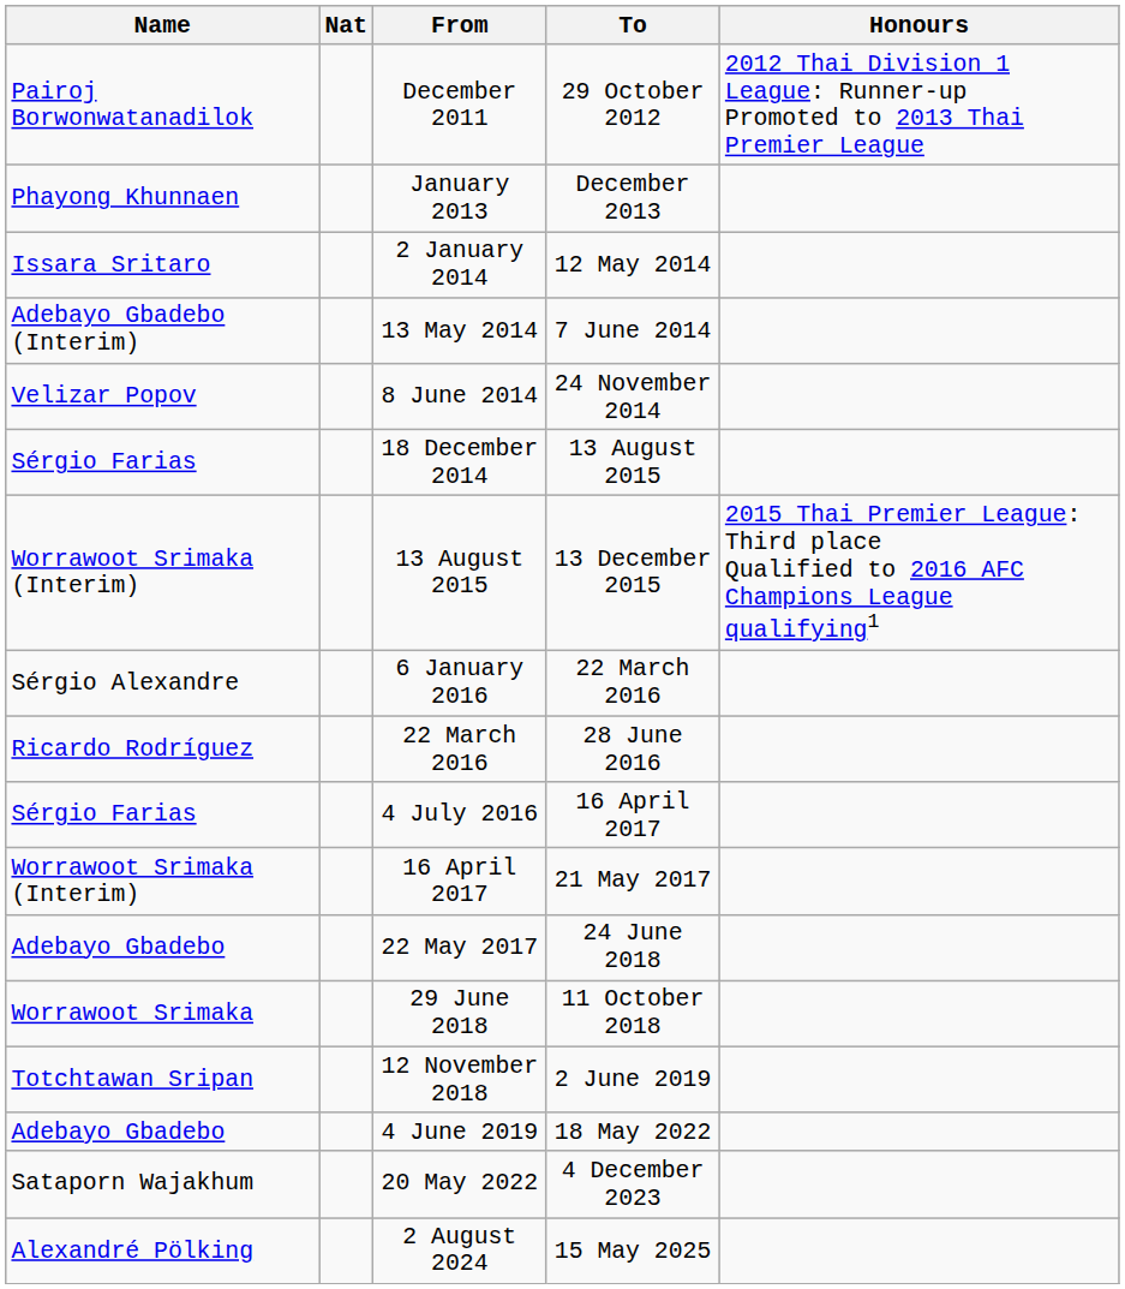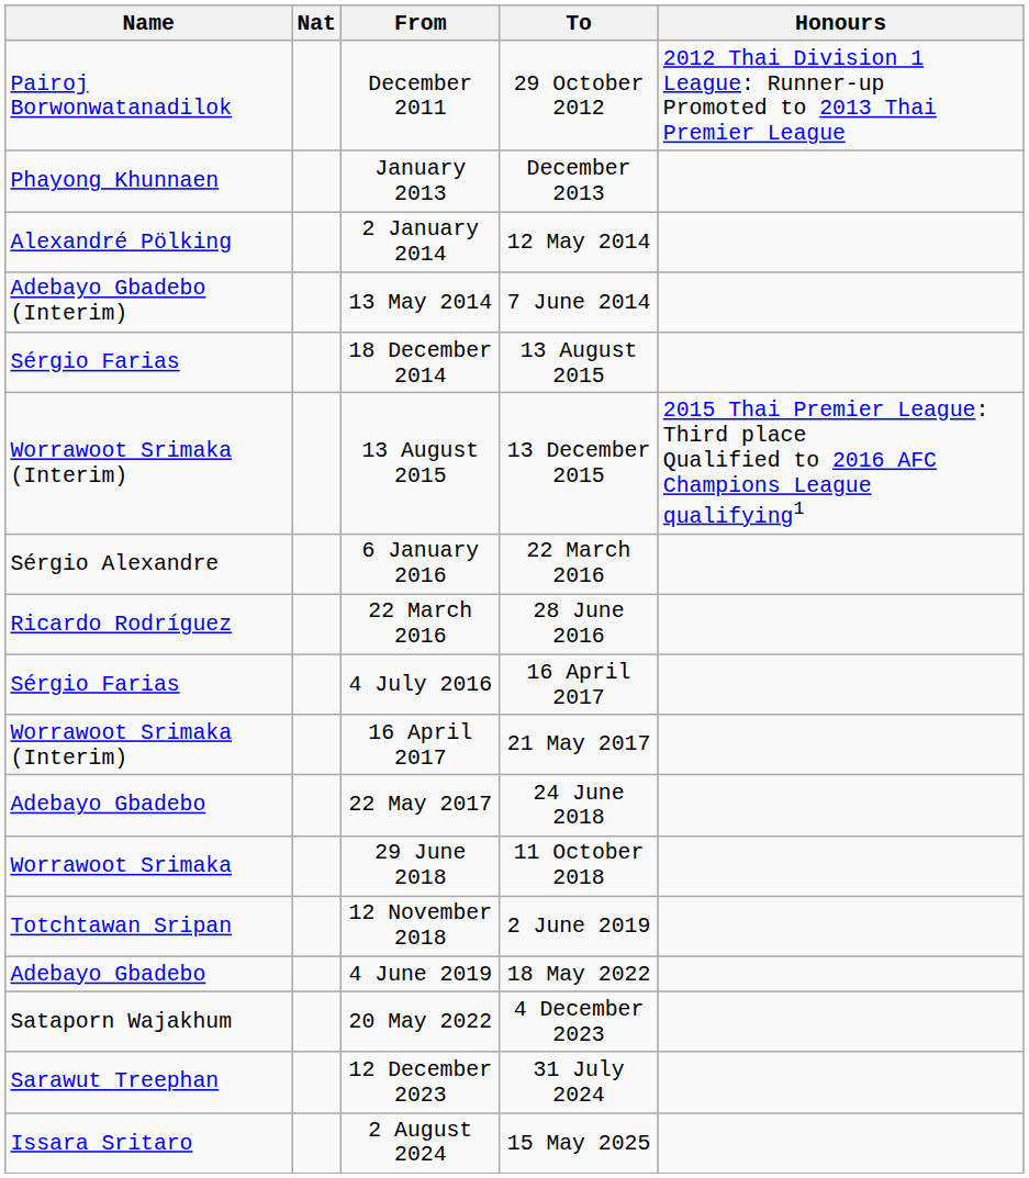 <table class="wikitable">
 <tr>
 <th>Name</th>
 <th>Nat</th>
 <th>From</th>
 <th>To</th>
 <th>Honours</th>
 </tr>
 <tr>
 <td><a href='#'>Pairoj Borwonwatanadilok</a></td>
 <td align="center"></td>
 <td align="center">December 2011</td>
 <td align="center">29 October 2012</td>
 <td><a href='#'>2012 Thai Division 1 League</a>: Runner-up<br> Promoted to <a href='#'>2013 Thai Premier League</a></td>
 </tr>
 <tr>
 <td><a href='#'>Phayong Khunnaen</a></td>
 <td align="center"></td>
 <td align="center">January 2013</td>
 <td align="center">December 2013</td>
 <td></td>
 </tr>
 <tr>
-<td><a href='#'>Issara Sritaro</a></td>
+<td><a href='#'>Alexandré Pölking</a></td>
 <td align="center"></td>
 <td align="center">2 January 2014</td>
 <td align="center">12 May 2014</td>
 <td></td>
 </tr>
 <tr>
 <td><a href='#'>Adebayo Gbadebo</a> (Interim)</td>
 <td align="center"></td>
 <td align="center">13 May 2014</td>
 <td align="center">7 June 2014</td>
-<td></td>
-</tr>
-<tr>
-<td><a href='#'>Velizar Popov</a></td>
-<td align="center"></td>
-<td align="center">8 June 2014</td>
-<td align="center">24 November 2014</td>
 <td></td>
 </tr>
 <tr>
 <td><a href='#'>Sérgio Farias</a></td>
 <td align="center"></td>
 <td align="center">18 December 2014</td>
 <td align="center">13 August 2015</td>
 <td></td>
 </tr>
 <tr>
 <td><a href='#'>Worrawoot Srimaka</a> (Interim)</td>
 <td align="center"></td>
 <td align="center">13 August 2015</td>
 <td align="center">13 December 2015</td>
 <td><a href='#'>2015 Thai Premier League</a>: Third place  <br>Qualified to <a href='#'>2016 AFC Champions League qualifying</a><sup>1</sup></td>
 </tr>
 <tr>
 <td>Sérgio Alexandre</td>
 <td align="center"></td>
 <td align="center">6 January 2016</td>
 <td align="center">22 March 2016</td>
 <td></td>
 </tr>
 <tr>
 <td><a href='#'>Ricardo Rodríguez</a></td>
 <td align="center"></td>
 <td align="center">22 March 2016</td>
 <td align="center">28 June 2016</td>
 <td></td>
 </tr>
 <tr>
 <td><a href='#'>Sérgio Farias</a></td>
 <td align="center"></td>
 <td align="center">4 July 2016</td>
 <td align="center">16 April 2017</td>
 <td></td>
 </tr>
 <tr>
 <td><a href='#'>Worrawoot Srimaka</a> (Interim)</td>
 <td align="center"></td>
 <td align="center">16 April 2017</td>
 <td align="center">21 May 2017</td>
 <td></td>
 </tr>
 <tr>
 <td><a href='#'>Adebayo Gbadebo</a></td>
 <td align="center"></td>
 <td align="center">22 May 2017</td>
 <td align="center">24 June 2018</td>
 <td></td>
 </tr>
 <tr>
 <td><a href='#'>Worrawoot Srimaka</a></td>
 <td align="center"></td>
 <td align="center">29 June 2018</td>
 <td align="center">11 October 2018</td>
 <td></td>
 </tr>
 <tr>
 <td><a href='#'>Totchtawan Sripan</a></td>
 <td align="center"></td>
 <td align="center">12 November 2018</td>
 <td align="center">2 June 2019</td>
 <td></td>
 </tr>
 <tr>
 <td><a href='#'>Adebayo Gbadebo</a></td>
 <td align="center"></td>
 <td align="center">4 June 2019</td>
 <td align="center">18 May 2022</td>
 <td></td>
 </tr>
 <tr>
 <td>Sataporn Wajakhum</td>
 <td align="center"></td>
 <td align="center">20 May 2022</td>
 <td align="center">4 December 2023</td>
 <td></td>
 </tr>
 <tr>
-<td><a href='#'>Alexandré Pölking</a></td>
+<td><a href='#'>Sarawut Treephan</a></td>
+<td align="center"></td>
+<td align="center">12 December 2023</td>
+<td align="center">31 July 2024</td>
+<td></td>
+</tr>
+<tr>
+<td><a href='#'>Issara Sritaro</a></td>
 <td align="center"></td>
 <td align="center">2 August 2024</td>
 <td align="center">15 May 2025</td>
 </tr>
 </table>
